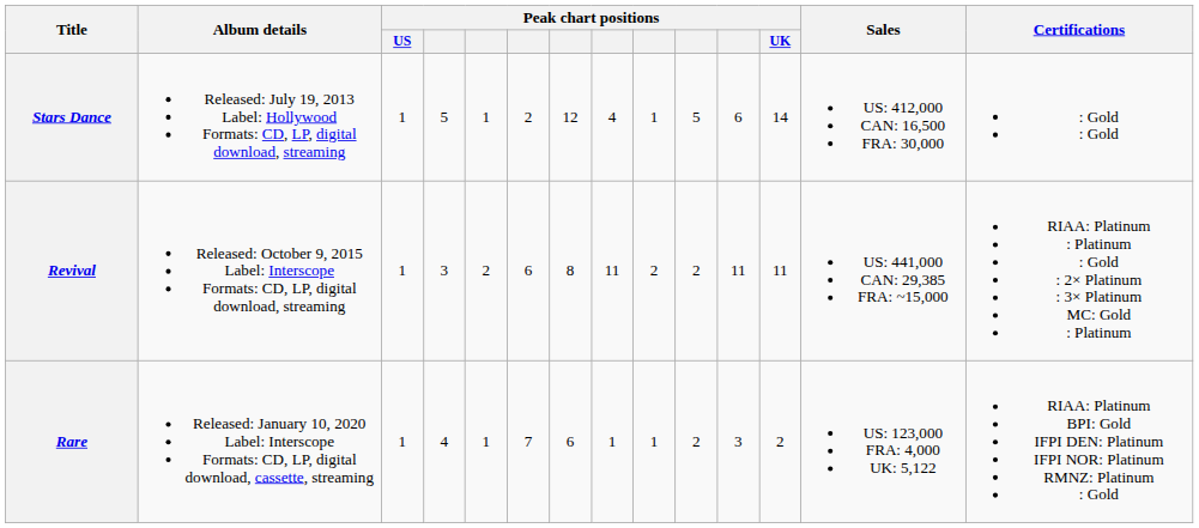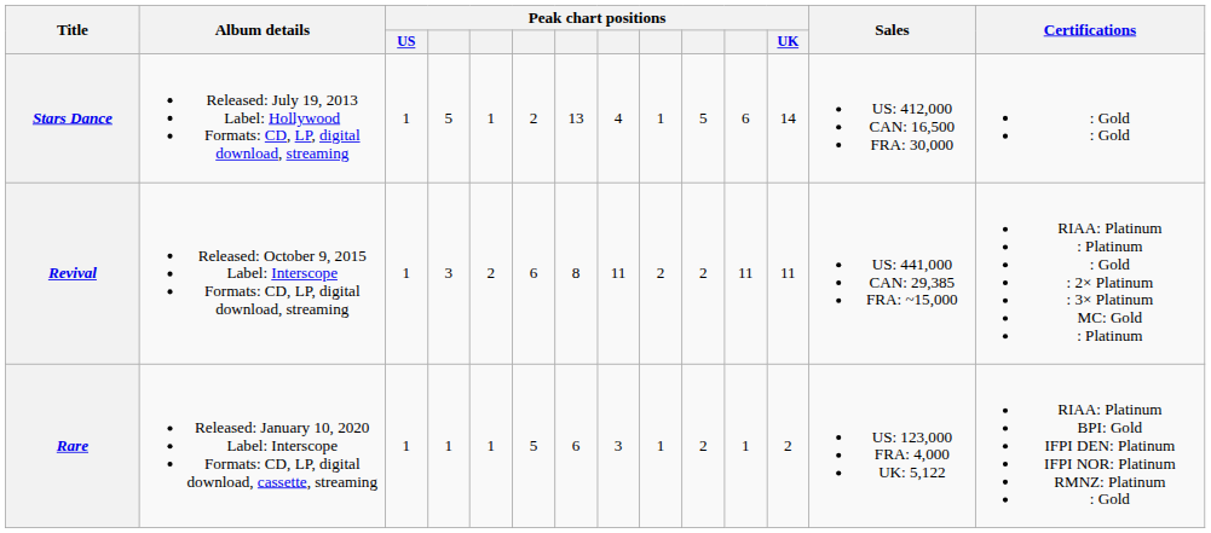 <table class="wikitable plainrowheaders" style="text-align:center;">
 <tr>
 <th scope="col" rowspan="2" style="width:8em;">Title</th>
 <th scope="col" rowspan="2" style="width:15em;">Album details</th>
 <th scope="col" colspan="10">Peak chart positions</th>
 <th scope="col" rowspan="2" style="width:10em;">Sales</th>
 <th scope="col" rowspan="2" style="width:14em;"><a href='#'>Certifications</a></th>
 </tr>
 <tr>
 <th scope="col" style="width:2.5em;font-size:90%;"><a href='#'>US</a><br></th>
 <th scope="col" style="width:2.5em;font-size:90%;"><a href='#'></a><br></th>
 <th scope="col" style="width:2.5em;font-size:90%;"><a href='#'></a><br></th>
 <th scope="col" style="width:2.5em;font-size:90%;"><a href='#'></a><br></th>
 <th scope="col" style="width:2.5em;font-size:90%;"><a href='#'></a><br></th>
 <th scope="col" style="width:2.5em;font-size:90%;"><a href='#'></a><br></th>
 <th scope="col" style="width:2.5em;font-size:90%;"><a href='#'></a><br></th>
 <th scope="col" style="width:2.5em;font-size:90%;"><a href='#'></a><br></th>
 <th scope="col" style="width:2.5em;font-size:90%;"><a href='#'></a><br></th>
 <th scope="col" style="width:2.5em;font-size:90%;"><a href='#'>UK</a><br></th>
 </tr>
 <tr>
 <th scope="row"><em><a href='#'>Stars Dance</a></em></th>
 <td><br><ul><li>Released: July 19, 2013</li><li>Label: <a href='#'>Hollywood</a></li><li>Formats: <a href='#'>CD</a>, <a href='#'>LP</a>, <a href='#'>digital download</a>, <a href='#'>streaming</a></li></ul></td>
 <td>1</td>
 <td>5</td>
 <td>1</td>
 <td>2</td>
-<td>12</td>
+<td>13</td>
 <td>4</td>
 <td>1</td>
 <td>5</td>
 <td>6</td>
 <td>14</td>
 <td><br><ul><li>US: 412,000</li><li>CAN: 16,500</li><li>FRA: 30,000</li></ul></td>
 <td><br><ul><li><a href='#'></a>: Gold</li><li><a href='#'></a>: Gold</li></ul></td>
 </tr>
 <tr>
 <th scope="row"><em><a href='#'>Revival</a></em></th>
 <td><br><ul><li>Released: October 9, 2015</li><li>Label: <a href='#'>Interscope</a></li><li>Formats: CD, LP, digital download, streaming</li></ul></td>
 <td>1</td>
 <td>3</td>
 <td>2</td>
 <td>6</td>
 <td>8</td>
 <td>11</td>
 <td>2</td>
 <td>2</td>
 <td>11</td>
 <td>11</td>
 <td><br><ul><li>US: 441,000</li><li>CAN: 29,385</li><li>FRA: ~15,000</li></ul></td>
 <td><br><ul><li>RIAA: Platinum</li><li><a href='#'></a>: Platinum</li><li><a href='#'></a>: Gold</li><li><a href='#'></a>: 2× Platinum</li><li><a href='#'></a>: 3× Platinum</li><li>MC: Gold</li><li><a href='#'></a>: Platinum</li></ul></td>
 </tr>
 <tr>
 <th scope="row"><em><a href='#'>Rare</a></em></th>
 <td><br><ul><li>Released: January 10, 2020</li><li>Label: Interscope</li><li>Formats: CD, LP, digital download, <a href='#'>cassette</a>, streaming</li></ul></td>
 <td>1</td>
-<td>4</td>
-<td>1</td>
-<td>7</td>
-<td>6</td>
 <td>1</td>
 <td>1</td>
+<td>5</td>
+<td>6</td>
+<td>3</td>
+<td>1</td>
 <td>2</td>
-<td>3</td>
+<td>1</td>
 <td>2</td>
 <td><br><ul><li>US: 123,000</li><li>FRA: 4,000</li><li>UK: 5,122</li></ul></td>
 <td><br><ul><li>RIAA: Platinum</li><li>BPI: Gold</li><li>IFPI DEN: Platinum</li><li>IFPI NOR: Platinum</li><li>RMNZ: Platinum</li><li><a href='#'></a>: Gold</li></ul></td>
 </tr>
 </table>
